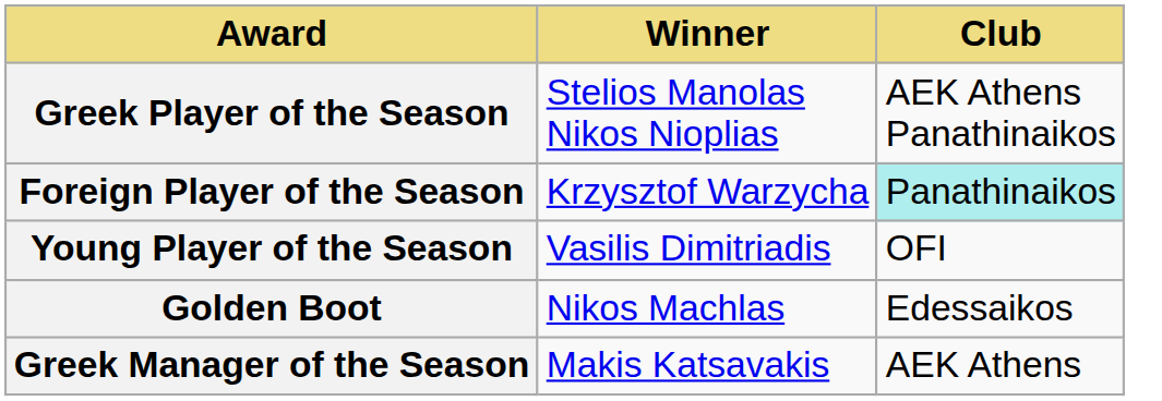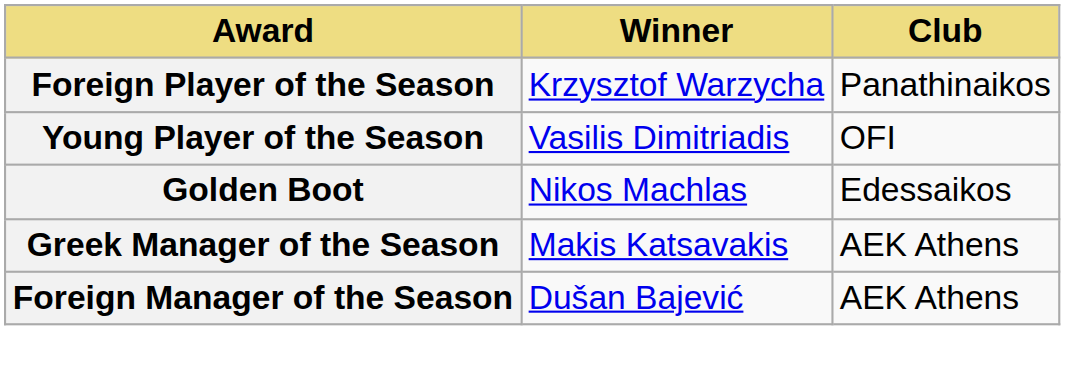 <table class="wikitable">
 <tr>
 <th style="background-color: #eedd82">Award</th>
 <th style="background-color: #eedd82">Winner</th>
 <th style="background-color: #eedd82">Club</th>
 </tr>
 <tr>
-<th>Greek Player of the Season</th>
-<td> <a href='#'>Stelios Manolas</a><br> <a href='#'>Nikos Nioplias</a></td>
-<td>AEK Athens<br>Panathinaikos</td>
-</tr>
-<tr>
 <th>Foreign Player of the Season</th>
 <td> <a href='#'>Krzysztof Warzycha</a></td>
-<td style="background: paleturquoise;">Panathinaikos</td>
+<td>Panathinaikos</td>
 </tr>
 <tr>
 <th>Young Player of the Season</th>
 <td> <a href='#'>Vasilis Dimitriadis</a></td>
 <td>OFI</td>
 </tr>
 <tr>
 <th>Golden Boot</th>
 <td> <a href='#'>Nikos Machlas</a></td>
 <td>Edessaikos</td>
 </tr>
 <tr>
 <th>Greek Manager of the Season</th>
 <td> <a href='#'>Makis Katsavakis</a></td>
 <td>AEK Athens</td>
 </tr>
+<tr>
+<th>Foreign Manager of the Season</th>
+<td> <a href='#'>Dušan Bajević</a></td>
+<td>AEK Athens</td>
+</tr>
 </table>
